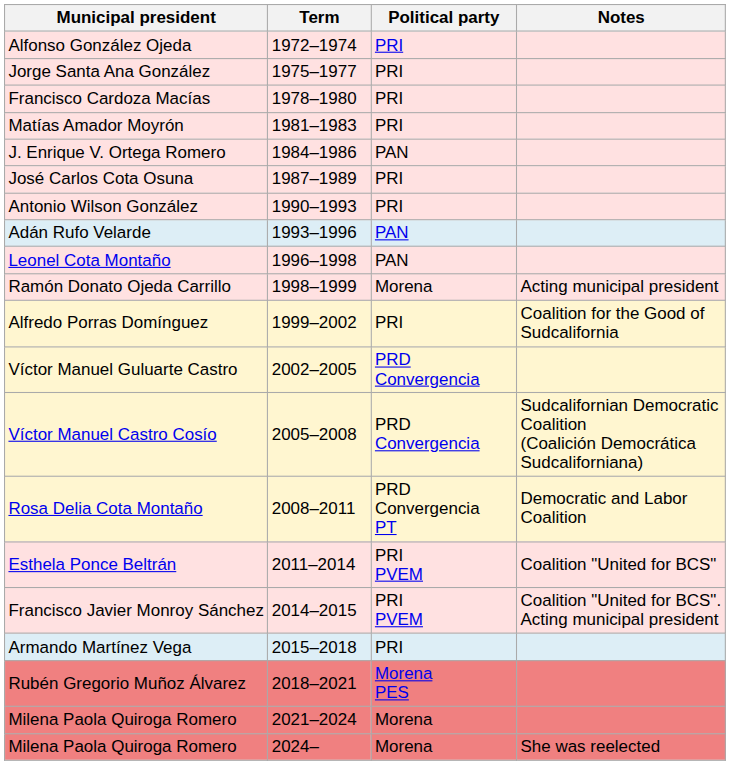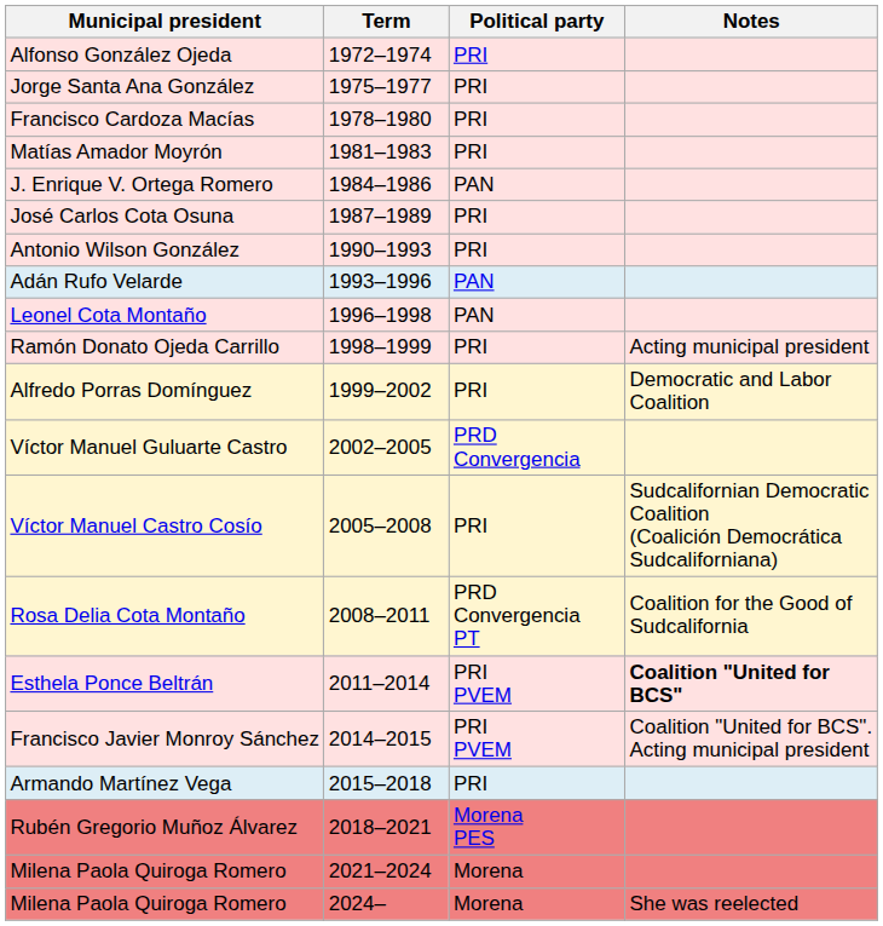 <table class="wikitable">
 <tr>
 <th>Municipal president</th>
 <th width=90px>Term</th>
 <th width=130px>Political party</th>
 <th width=190px>Notes</th>
 </tr>
 <tr style="background:#ffe1e1">
 <td>Alfonso González Ojeda</td>
 <td>1972–1974</td>
 <td><a href='#'>PRI</a> </td>
 <td></td>
 </tr>
 <tr style="background:#ffe1e1">
 <td>Jorge Santa Ana González</td>
 <td>1975–1977</td>
 <td>PRI </td>
 <td></td>
 </tr>
 <tr style="background:#ffe1e1">
 <td>Francisco Cardoza Macías</td>
 <td>1978–1980</td>
 <td>PRI </td>
 <td></td>
 </tr>
 <tr style="background:#ffe1e1">
 <td>Matías Amador Moyrón</td>
 <td>1981–1983</td>
 <td>PRI </td>
 <td></td>
 </tr>
 <tr style="background:#ffe1e1">
 <td>J. Enrique V. Ortega Romero</td>
 <td>1984–1986</td>
 <td>PAN <br>  </td>
 <td></td>
 </tr>
 <tr style="background:#ffe1e1">
 <td>José Carlos Cota Osuna</td>
 <td>1987–1989</td>
 <td>PRI </td>
 <td></td>
 </tr>
 <tr style="background:#ffe1e1">
 <td>Antonio Wilson González</td>
 <td>1990–1993</td>
 <td>PRI </td>
 <td></td>
 </tr>
 <tr style="background:#ddeef6">
 <td>Adán Rufo Velarde</td>
 <td>1993–1996</td>
 <td><a href='#'>PAN</a> </td>
 <td></td>
 </tr>
 <tr style="background:#ffe1e1">
 <td><a href='#'>Leonel Cota Montaño</a></td>
 <td>1996–1998</td>
 <td>PAN <br>  </td>
 <td></td>
 </tr>
 <tr style="background:#ffe1e1">
 <td>Ramón Donato Ojeda Carrillo</td>
 <td>1998–1999</td>
-<td>Morena </td>
+<td>PRI </td>
 <td>Acting municipal president</td>
 </tr>
 <tr style="background:#fff6d0">
 <td>Alfredo Porras Domínguez</td>
 <td>1999–2002</td>
 <td>PRI </td>
-<td>Coalition for the Good of Sudcalifornia</td>
+<td>Democratic and Labor Coalition</td>
 </tr>
 <tr style="background:#fff6d0">
 <td>Víctor Manuel Guluarte Castro</td>
 <td>2002–2005</td>
 <td><a href='#'>PRD</a> <br> <a href='#'>Convergencia</a> </td>
 <td></td>
 </tr>
 <tr style="background:#fff6d0">
 <td><a href='#'>Víctor Manuel Castro Cosío</a></td>
 <td>2005–2008</td>
-<td>PRD <br> <a href='#'>Convergencia</a> </td>
+<td>PRI </td>
 <td>Sudcalifornian Democratic Coalition<br> (Coalición Democrática Sudcaliforniana)</td>
 </tr>
 <tr style="background:#fff6d0">
 <td><a href='#'>Rosa Delia Cota Montaño</a></td>
 <td>2008–2011</td>
 <td>PRD <br> Convergencia <br> <a href='#'>PT</a> </td>
-<td>Democratic and Labor Coalition</td>
+<td>Coalition for the Good of Sudcalifornia</td>
 </tr>
 <tr style="background:#ffe1e1">
 <td><a href='#'>Esthela Ponce Beltrán</a></td>
 <td>2011–2014</td>
 <td>PRI <br> <a href='#'>PVEM</a> </td>
-<td>Coalition "United for BCS"</td>
+<td><strong>Coalition "United for BCS"</strong></td>
 </tr>
 <tr style="background:#ffe1e1">
 <td>Francisco Javier Monroy Sánchez</td>
 <td>2014–2015</td>
 <td>PRI <br> <a href='#'>PVEM</a> </td>
 <td>Coalition "United for BCS". Acting municipal president</td>
 </tr>
 <tr style="background:#ddeef6">
 <td>Armando Martínez Vega</td>
 <td>2015–2018</td>
 <td>PRI </td>
 <td></td>
 </tr>
 <tr style="background:#f08080">
 <td>Rubén Gregorio Muñoz Álvarez</td>
 <td>2018–2021</td>
 <td><a href='#'>Morena</a> <br> <a href='#'>PES</a> </td>
 <td></td>
 </tr>
 <tr style="background:#f08080">
 <td>Milena Paola Quiroga Romero</td>
 <td>2021–2024</td>
 <td>Morena </td>
 <td></td>
 </tr>
 <tr style="background:#f08080">
 <td>Milena Paola Quiroga Romero</td>
 <td>2024–</td>
 <td>Morena </td>
 <td>She was reelected</td>
 </tr>
 </table>
